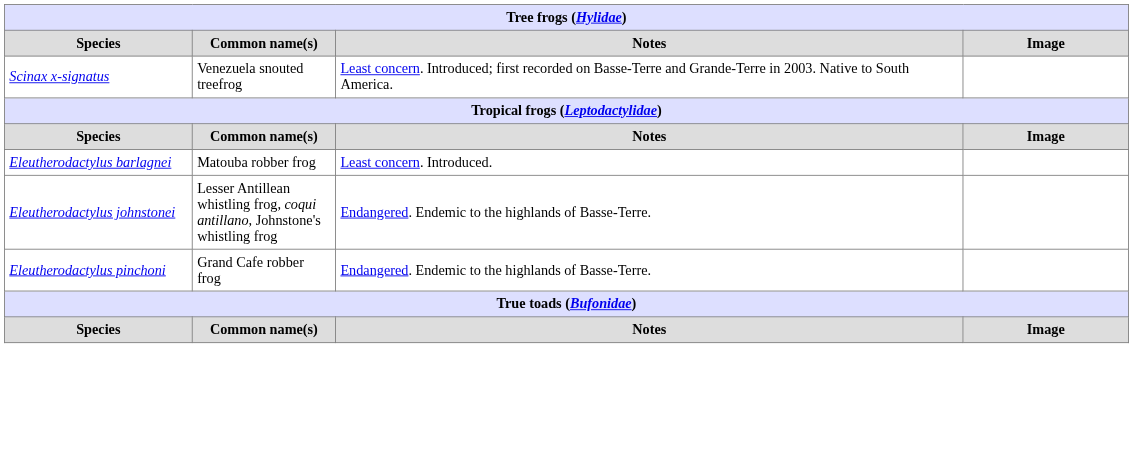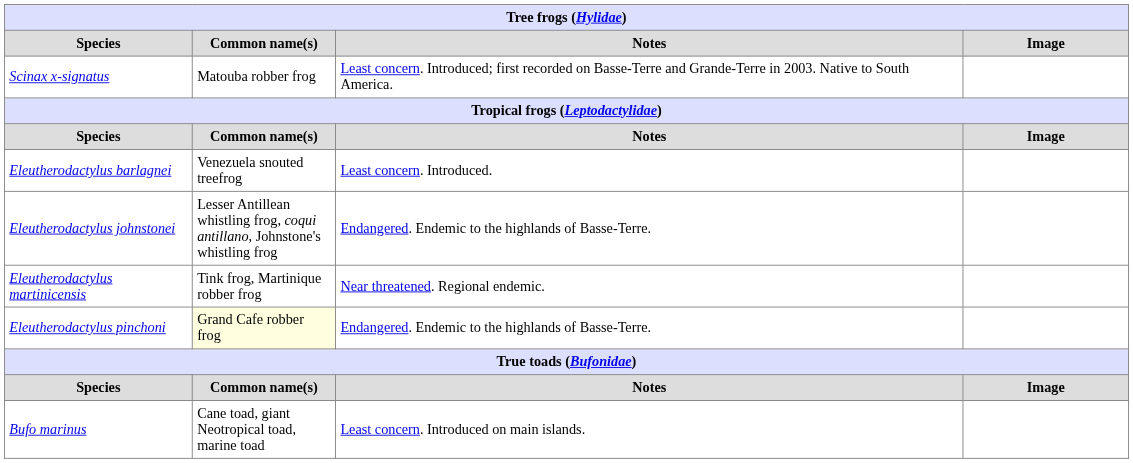 <table border=1 style="border-collapse:collapse;" cellpadding=5 width=100%>
 <tr>
 <th colspan=4 bgcolor=#DDDFFF>Tree frogs (<em><a href='#'>Hylidae</a></em>)</th>
 </tr>
 <tr bgcolor=#DDDDDD align=center>
 <th width=200px>Species</th>
 <th width=150px>Common name(s)</th>
 <th>Notes</th>
 <th width=175px>Image</th>
 </tr>
 <tr>
 <td><em><a href='#'>Scinax x-signatus</a></em></td>
-<td>Venezuela snouted treefrog</td>
+<td>Matouba robber frog</td>
 <td><a href='#'>Least concern</a>.  Introduced; first recorded on Basse-Terre and Grande-Terre in 2003.  Native to South America.</td>
 <td></td>
 </tr>
 <tr>
 <th colspan=4 bgcolor=#DDDFFF>Tropical frogs (<em><a href='#'>Leptodactylidae</a></em>)</th>
 </tr>
 <tr bgcolor=#DDDDDD align=center>
 <th width=200px>Species</th>
 <th width=150px>Common name(s)</th>
 <th>Notes</th>
 <th width=175px>Image</th>
 </tr>
 <tr>
 <td><em><a href='#'>Eleutherodactylus barlagnei</a></em></td>
-<td>Matouba robber frog</td>
+<td>Venezuela snouted treefrog</td>
 <td><a href='#'>Least concern</a>.  Introduced.</td>
 <td></td>
 </tr>
 <tr>
 <td><em><a href='#'>Eleutherodactylus johnstonei</a></em></td>
 <td>Lesser Antillean whistling frog, <em>coqui antillano</em>, Johnstone's whistling frog</td>
 <td><a href='#'>Endangered</a>.  Endemic to the highlands of Basse-Terre.</td>
 <td></td>
 </tr>
 <tr>
+<td><em><a href='#'>Eleutherodactylus martinicensis</a></em></td>
+<td>Tink frog, Martinique robber frog</td>
+<td><a href='#'>Near threatened</a>.  Regional endemic.</td>
+<td></td>
+</tr>
+<tr>
 <td><em><a href='#'>Eleutherodactylus pinchoni</a></em></td>
-<td>Grand Cafe robber frog</td>
+<td style="background: lightyellow;">Grand Cafe robber frog</td>
 <td><a href='#'>Endangered</a>.  Endemic to the highlands of Basse-Terre.</td>
 <td></td>
 </tr>
 <tr>
 <th colspan=4 bgcolor=#DDDFFF>True toads (<em><a href='#'>Bufonidae</a></em>)</th>
 </tr>
 <tr bgcolor=#DDDDDD align=center>
 <th width=200px>Species</th>
 <th width=150px>Common name(s)</th>
 <th>Notes</th>
 <th width=175px>Image</th>
 </tr>
+<tr>
+<td><em><a href='#'>Bufo marinus</a></em></td>
+<td>Cane toad, giant Neotropical toad, marine toad</td>
+<td><a href='#'>Least concern</a>.  Introduced on main islands.</td>
+<td></td>
+</tr>
 </table>
